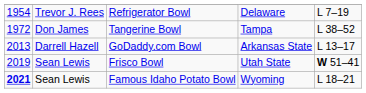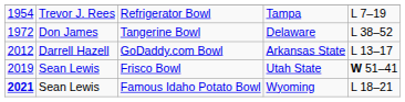 <table class="wikitable">
 <tr>
 </tr>
 <tr>
 <td><a href='#'>1954</a></td>
 <td><a href='#'>Trevor J. Rees</a></td>
 <td><a href='#'>Refrigerator Bowl</a></td>
-<td><a href='#'>Delaware</a></td>
+<td><a href='#'>Tampa</a></td>
 <td>L 7–19</td>
 </tr>
 <tr>
 <td><a href='#'>1972</a></td>
 <td><a href='#'>Don James</a></td>
 <td><a href='#'>Tangerine Bowl</a></td>
-<td><a href='#'>Tampa</a></td>
+<td><a href='#'>Delaware</a></td>
 <td>L 38–52</td>
 </tr>
 <tr>
-<td><a href='#'>2013</a></td>
+<td><a href='#'>2012</a></td>
 <td><a href='#'>Darrell Hazell</a></td>
 <td><a href='#'>GoDaddy.com Bowl</a></td>
 <td><a href='#'>Arkansas State</a></td>
 <td>L 13–17</td>
 </tr>
 <tr>
 <td><a href='#'>2019</a></td>
 <td><a href='#'>Sean Lewis</a></td>
 <td><a href='#'>Frisco Bowl</a></td>
 <td><a href='#'>Utah State</a></td>
 <td><strong>W</strong> 51–41</td>
 </tr>
 <tr>
 <td><strong><a href='#'>2021</a></strong></td>
 <td>Sean Lewis</td>
 <td><a href='#'>Famous Idaho Potato Bowl</a></td>
 <td><a href='#'>Wyoming</a></td>
 <td>L 18–21</td>
 </tr>
 </table>
